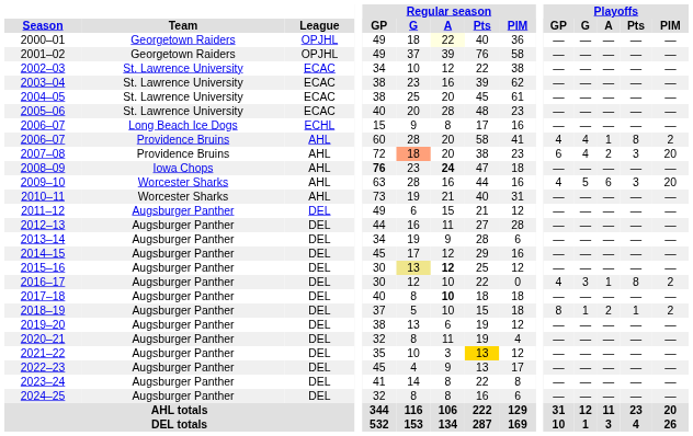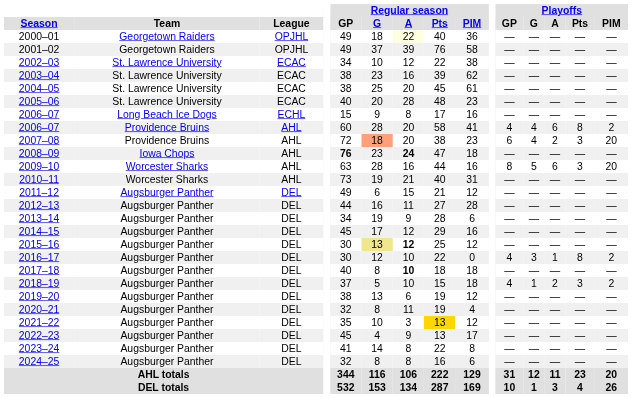 <table border="0" cellpadding="1" cellspacing="0" style="text-align:center; width:60em;">
 <tr style="background:#e0e0e0;">
 <th colspan="3"  bgcolor="#ffffff"> </th>
 <th rowspan="99" bgcolor="#ffffff"> </th>
 <th colspan="5"><a href='#'>Regular season</a></th>
 <th rowspan="99" bgcolor="#ffffff"> </th>
 <th colspan="5"><a href='#'>Playoffs</a></th>
 </tr>
 <tr style="background:#e0e0e0;">
 <th><a href='#'>Season</a></th>
 <th>Team</th>
 <th>League</th>
 <th>GP</th>
 <th><a href='#'>G</a></th>
 <th><a href='#'>A</a></th>
 <th><a href='#'>Pts</a></th>
 <th><a href='#'>PIM</a></th>
 <th>GP</th>
 <th>G</th>
 <th>A</th>
 <th>Pts</th>
 <th>PIM</th>
 </tr>
 <tr ALIGN="center">
 <td>2000–01</td>
 <td><a href='#'>Georgetown Raiders</a></td>
 <td><a href='#'>OPJHL</a></td>
 <td>49</td>
 <td>18</td>
 <td style="background: lightyellow;">22</td>
 <td>40</td>
 <td>36</td>
 <td>—</td>
 <td>—</td>
 <td>—</td>
 <td>—</td>
 <td>—</td>
 </tr>
 <tr ALIGN="center" bgcolor="#f0f0f0">
 <td>2001–02</td>
 <td>Georgetown Raiders</td>
 <td>OPJHL</td>
 <td>49</td>
 <td>37</td>
 <td>39</td>
 <td>76</td>
 <td>58</td>
 <td>—</td>
 <td>—</td>
 <td>—</td>
 <td>—</td>
 <td>—</td>
 </tr>
 <tr ALIGN="center">
 <td><a href='#'>2002–03</a></td>
 <td><a href='#'>St. Lawrence University</a></td>
 <td><a href='#'>ECAC</a></td>
 <td>34</td>
 <td>10</td>
 <td>12</td>
 <td>22</td>
 <td>38</td>
 <td>—</td>
 <td>—</td>
 <td>—</td>
 <td>—</td>
 <td>—</td>
 </tr>
 <tr ALIGN="center" bgcolor="#f0f0f0">
 <td><a href='#'>2003–04</a></td>
 <td>St. Lawrence University</td>
 <td>ECAC</td>
 <td>38</td>
 <td>23</td>
 <td>16</td>
 <td>39</td>
 <td>62</td>
 <td>—</td>
 <td>—</td>
 <td>—</td>
 <td>—</td>
 <td>—</td>
 </tr>
 <tr ALIGN="center">
 <td><a href='#'>2004–05</a></td>
 <td>St. Lawrence University</td>
 <td>ECAC</td>
 <td>38</td>
 <td>25</td>
 <td>20</td>
 <td>45</td>
 <td>61</td>
 <td>—</td>
 <td>—</td>
 <td>—</td>
 <td>—</td>
 <td>—</td>
 </tr>
 <tr ALIGN="center" bgcolor=f0f0f0>
 <td><a href='#'>2005–06</a></td>
 <td>St. Lawrence University</td>
 <td>ECAC</td>
 <td>40</td>
 <td>20</td>
 <td>28</td>
 <td>48</td>
 <td>23</td>
 <td>—</td>
 <td>—</td>
 <td>—</td>
 <td>—</td>
 <td>—</td>
 </tr>
 <tr ALIGN="center">
 <td><a href='#'>2006–07</a></td>
 <td><a href='#'>Long Beach Ice Dogs</a></td>
 <td><a href='#'>ECHL</a></td>
 <td>15</td>
 <td>9</td>
 <td>8</td>
 <td>17</td>
 <td>16</td>
 <td>—</td>
 <td>—</td>
 <td>—</td>
 <td>—</td>
 <td>—</td>
 </tr>
 <tr ALIGN="center" bgcolor=f0f0f0>
 <td><a href='#'>2006–07</a></td>
 <td><a href='#'>Providence Bruins</a></td>
 <td><a href='#'>AHL</a></td>
 <td>60</td>
 <td>28</td>
 <td>20</td>
 <td>58</td>
 <td>41</td>
 <td>4</td>
 <td>4</td>
-<td>1</td>
+<td>6</td>
 <td>8</td>
 <td>2</td>
 </tr>
 <tr ALIGN="center">
 <td><a href='#'>2007–08</a></td>
 <td>Providence Bruins</td>
 <td>AHL</td>
 <td>72</td>
 <td style="background: lightsalmon;">18</td>
 <td>20</td>
 <td>38</td>
 <td>23</td>
 <td>6</td>
 <td>4</td>
 <td>2</td>
 <td>3</td>
 <td>20</td>
 </tr>
 <tr ALIGN="center" bgcolor=f0f0f0>
 <td><a href='#'>2008–09</a></td>
 <td><a href='#'>Iowa Chops</a></td>
 <td>AHL</td>
 <td><strong>76</strong></td>
 <td>23</td>
 <td><strong>24</strong></td>
 <td>47</td>
 <td>18</td>
 <td>—</td>
 <td>—</td>
 <td>—</td>
 <td>—</td>
 <td>—</td>
 </tr>
 <tr ALIGN="center">
 <td><a href='#'>2009–10</a></td>
 <td><a href='#'>Worcester Sharks</a></td>
 <td>AHL</td>
 <td>63</td>
 <td>28</td>
 <td>16</td>
 <td>44</td>
 <td>16</td>
-<td>4</td>
+<td>8</td>
 <td>5</td>
 <td>6</td>
 <td>3</td>
 <td>20</td>
 </tr>
 <tr ALIGN="center" bgcolor=f0f0f0>
 <td><a href='#'>2010–11</a></td>
 <td>Worcester Sharks</td>
 <td>AHL</td>
 <td>73</td>
 <td>19</td>
 <td>21</td>
 <td>40</td>
 <td>31</td>
 <td>—</td>
 <td>—</td>
 <td>—</td>
 <td>—</td>
 <td>—</td>
 </tr>
 <tr ALIGN="center">
 <td><a href='#'>2011–12</a></td>
 <td><a href='#'>Augsburger Panther</a></td>
 <td><a href='#'>DEL</a></td>
 <td>49</td>
 <td>6</td>
 <td>15</td>
 <td>21</td>
 <td>12</td>
 <td>—</td>
 <td>—</td>
 <td>—</td>
 <td>—</td>
 <td>—</td>
 </tr>
 <tr ALIGN="center" bgcolor=f0f0f0>
 <td><a href='#'>2012–13</a></td>
 <td>Augsburger Panther</td>
 <td>DEL</td>
 <td>44</td>
 <td>16</td>
 <td>11</td>
 <td>27</td>
 <td>28</td>
 <td>—</td>
 <td>—</td>
 <td>—</td>
 <td>—</td>
 <td>—</td>
 </tr>
 <tr ALIGN="center">
 <td><a href='#'>2013–14</a></td>
 <td>Augsburger Panther</td>
 <td>DEL</td>
 <td>34</td>
 <td>19</td>
 <td>9</td>
 <td>28</td>
 <td>6</td>
 <td>—</td>
 <td>—</td>
 <td>—</td>
 <td>—</td>
 <td>—</td>
 </tr>
 <tr ALIGN="center" bgcolor=f0f0f0>
 <td><a href='#'>2014–15</a></td>
 <td>Augsburger Panther</td>
 <td>DEL</td>
 <td>45</td>
 <td>17</td>
 <td>12</td>
 <td>29</td>
 <td>16</td>
 <td>—</td>
 <td>—</td>
 <td>—</td>
 <td>—</td>
 <td>—</td>
 </tr>
 <tr ALIGN="center">
 <td><a href='#'>2015–16</a></td>
 <td>Augsburger Panther</td>
 <td>DEL</td>
 <td>30</td>
 <td style="background: khaki;">13</td>
 <td><strong>12</strong></td>
 <td>25</td>
 <td>12</td>
 <td>—</td>
 <td>—</td>
 <td>—</td>
 <td>—</td>
 <td>—</td>
 </tr>
 <tr ALIGN="center" bgcolor=f0f0f0>
 <td><a href='#'>2016–17</a></td>
 <td>Augsburger Panther</td>
 <td>DEL</td>
 <td>30</td>
 <td>12</td>
 <td>10</td>
 <td>22</td>
 <td>0</td>
 <td>4</td>
 <td>3</td>
 <td>1</td>
 <td>8</td>
 <td>2</td>
 </tr>
 <tr ALIGN="center">
 <td><a href='#'>2017–18</a></td>
 <td>Augsburger Panther</td>
 <td>DEL</td>
 <td>40</td>
 <td>8</td>
 <td><strong>10</strong></td>
 <td>18</td>
 <td>18</td>
 <td>—</td>
 <td>—</td>
 <td>—</td>
 <td>—</td>
 <td>—</td>
 </tr>
 <tr ALIGN="center" bgcolor=f0f0f0>
 <td><a href='#'>2018–19</a></td>
 <td>Augsburger Panther</td>
 <td>DEL</td>
 <td>37</td>
 <td>5</td>
 <td>10</td>
 <td>15</td>
 <td>18</td>
-<td>8</td>
+<td>4</td>
 <td>1</td>
 <td>2</td>
-<td>1</td>
+<td>3</td>
 <td>2</td>
 </tr>
 <tr ALIGN="center">
 <td><a href='#'>2019–20</a></td>
 <td>Augsburger Panther</td>
 <td>DEL</td>
 <td>38</td>
 <td>13</td>
 <td>6</td>
 <td>19</td>
 <td>12</td>
 <td>—</td>
 <td>—</td>
 <td>—</td>
 <td>—</td>
 <td>—</td>
 </tr>
 <tr ALIGN="center" bgcolor=f0f0f0>
 <td><a href='#'>2020–21</a></td>
 <td>Augsburger Panther</td>
 <td>DEL</td>
 <td>32</td>
 <td>8</td>
 <td>11</td>
 <td>19</td>
 <td>4</td>
 <td>—</td>
 <td>—</td>
 <td>—</td>
 <td>—</td>
 <td>—</td>
 </tr>
 <tr ALIGN="center">
 <td><a href='#'>2021–22</a></td>
 <td>Augsburger Panther</td>
 <td>DEL</td>
 <td>35</td>
 <td>10</td>
 <td>3</td>
 <td style="background: gold;">13</td>
 <td>12</td>
 <td>—</td>
 <td>—</td>
 <td>—</td>
 <td>—</td>
 <td>—</td>
 </tr>
 <tr ALIGN="center" bgcolor=f0f0f0>
 <td><a href='#'>2022–23</a></td>
 <td>Augsburger Panther</td>
 <td>DEL</td>
 <td>45</td>
 <td>4</td>
 <td>9</td>
 <td>13</td>
 <td>17</td>
 <td>—</td>
 <td>—</td>
 <td>—</td>
 <td>—</td>
 <td>—</td>
 </tr>
 <tr ALIGN="center">
 <td><a href='#'>2023–24</a></td>
 <td>Augsburger Panther</td>
 <td>DEL</td>
 <td>41</td>
 <td>14</td>
 <td>8</td>
 <td>22</td>
 <td>8</td>
 <td>—</td>
 <td>—</td>
 <td>—</td>
 <td>—</td>
 <td>—</td>
 </tr>
 <tr ALIGN="center" bgcolor=f0f0f0>
 <td><a href='#'>2024–25</a></td>
 <td>Augsburger Panther</td>
 <td>DEL</td>
 <td>32</td>
 <td>8</td>
 <td>8</td>
 <td>16</td>
 <td>6</td>
 <td>—</td>
 <td>—</td>
 <td>—</td>
 <td>—</td>
 <td>—</td>
 </tr>
 <tr ALIGN="center" bgcolor="#e0e0e0">
 <th colspan="3">AHL totals</th>
 <th ALIGN="center">344</th>
 <th ALIGN="center">116</th>
 <th ALIGN="center">106</th>
 <th ALIGN="center">222</th>
 <th ALIGN="center">129</th>
 <th ALIGN="center">31</th>
 <th ALIGN="center">12</th>
 <th ALIGN="center">11</th>
 <th ALIGN="center">23</th>
 <th ALIGN="center">20</th>
 </tr>
 <tr ALIGN="center" bgcolor="#e0e0e0">
 <th colspan="3">DEL totals</th>
 <th ALIGN="center">532</th>
 <th ALIGN="center">153</th>
 <th ALIGN="center">134</th>
 <th ALIGN="center">287</th>
 <th ALIGN="center">169</th>
 <th ALIGN="center">10</th>
 <th ALIGN="center">1</th>
 <th ALIGN="center">3</th>
 <th ALIGN="center">4</th>
 <th ALIGN="center">26</th>
 </tr>
 </table>
